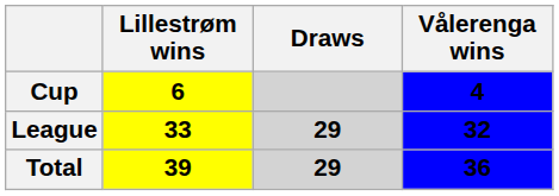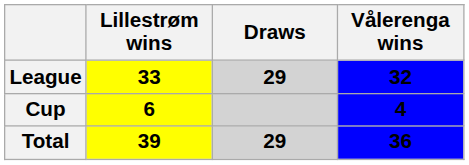 <table class="wikitable" style="text-align:center;">
 <tr>
 <th></th>
 <th width="90">Lillestrøm<br>wins</th>
 <th width="90">Draws</th>
 <th width="90">Vålerenga<br>wins</th>
 </tr>
 <tr>
+<th><strong>League</strong></th>
+<td style="background-color:yellow"><strong>33</strong></td>
+<td style="background-color:#D3D3D3"><span><strong>29</strong></span></td>
+<td style="background-color:#0000FF"><span><strong>32</strong></span></td>
+</tr>
+<tr>
 <th><strong>Cup</strong></th>
 <td style="background-color:yellow"><strong>6</strong></td>
 <td style="background-color:#D3D3D3"></td>
 <td style="background-color:#0000FF"><span><strong>4</strong></span></td>
-</tr>
-<tr>
-<th><strong>League</strong></th>
-<td style="background-color:yellow"><strong>33</strong></td>
-<td style="background-color:#D3D3D3"><span><strong>29</strong></span></td>
-<td style="background-color:#0000FF"><span><strong>32</strong></span></td>
 </tr>
 <tr>
 <th><strong>Total</strong></th>
 <td style="background-color:yellow"><strong>39</strong></td>
 <td style="background-color:#D3D3D3"><span><strong>29</strong></span></td>
 <td style="background-color:#0000FF"><span><strong>36</strong></span></td>
 </tr>
 </table>
